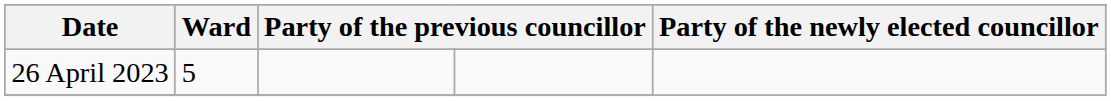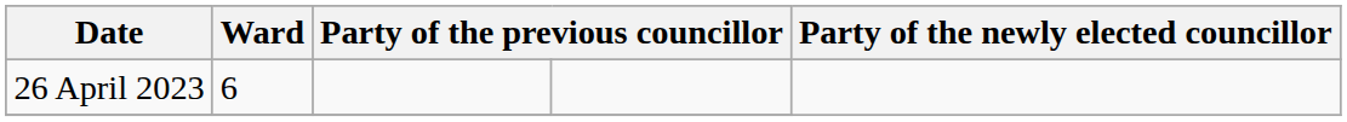 <table class="wikitable">
 <tr>
 <th>Date</th>
 <th>Ward</th>
 <th colspan=2>Party of the previous councillor</th>
 <th colspan=2>Party of the newly elected councillor</th>
 </tr>
 <tr>
 <td>26 April 2023</td>
-<td>5</td>
+<td>6</td>
 <td></td>
 <td></td>
 </tr>
 <tr>
 </tr>
 </table>
